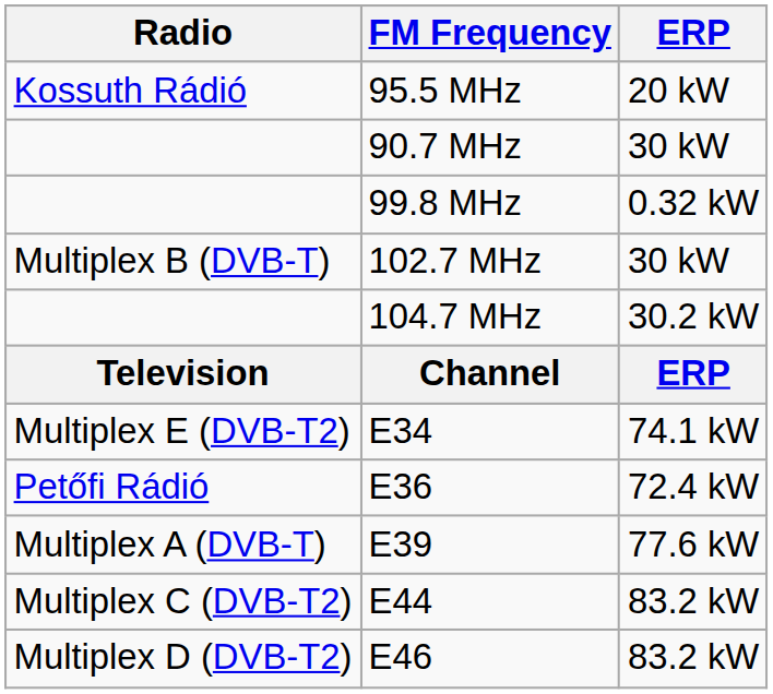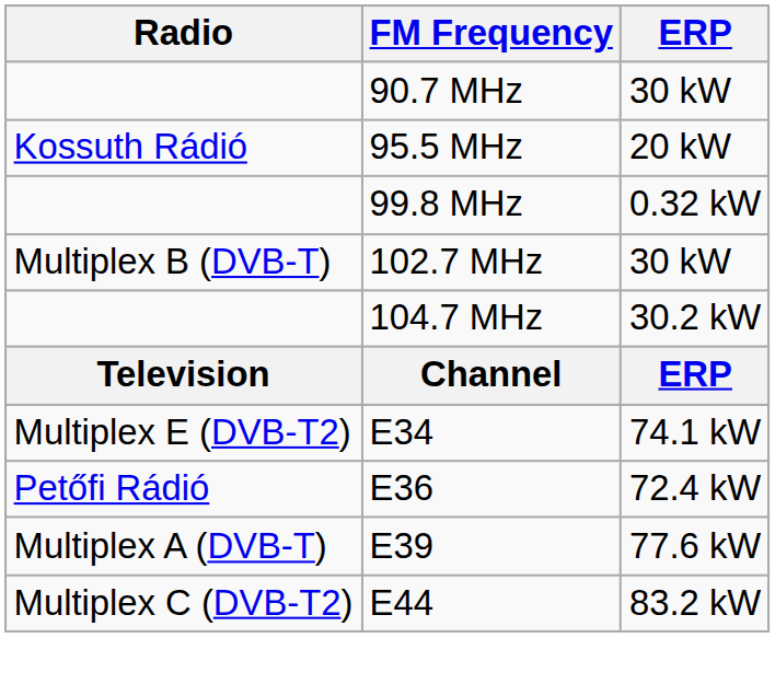 <table class="wikitable">
 <tr style="background:#ccc;">
 <th>Radio</th>
 <th><a href='#'>FM Frequency</a></th>
 <th><a href='#'>ERP</a></th>
 </tr>
 <tr>
+<td></td>
+<td>90.7 MHz</td>
+<td>30 kW</td>
+</tr>
+<tr>
 <td><a href='#'>Kossuth Rádió</a></td>
 <td>95.5 MHz</td>
 <td>20 kW</td>
-</tr>
-<tr>
-<td></td>
-<td>90.7 MHz</td>
-<td>30 kW</td>
 </tr>
 <tr>
 <td></td>
 <td>99.8 MHz</td>
 <td>0.32 kW</td>
 </tr>
 <tr>
 <td>Multiplex B (<a href='#'>DVB-T</a>)</td>
 <td>102.7 MHz</td>
 <td>30 kW</td>
 </tr>
 <tr>
 <td></td>
 <td>104.7 MHz</td>
 <td>30.2 kW</td>
 </tr>
 <tr style="background:#ccc;">
 <th>Television</th>
 <th>Channel</th>
 <th><a href='#'>ERP</a></th>
 </tr>
 <tr>
 <td>Multiplex E (<a href='#'>DVB-T2</a>)</td>
 <td>E34</td>
 <td>74.1 kW</td>
 </tr>
 <tr>
 <td><a href='#'>Petőfi Rádió</a></td>
 <td>E36</td>
 <td>72.4 kW</td>
 </tr>
 <tr>
 <td>Multiplex A (<a href='#'>DVB-T</a>)</td>
 <td>E39</td>
 <td>77.6 kW</td>
 </tr>
 <tr>
 <td>Multiplex C (<a href='#'>DVB-T2</a>)</td>
 <td>E44</td>
 <td>83.2 kW</td>
 </tr>
-<tr>
-<td>Multiplex D (<a href='#'>DVB-T2</a>)</td>
-<td>E46</td>
-<td>83.2 kW</td>
-</tr>
 </table>
